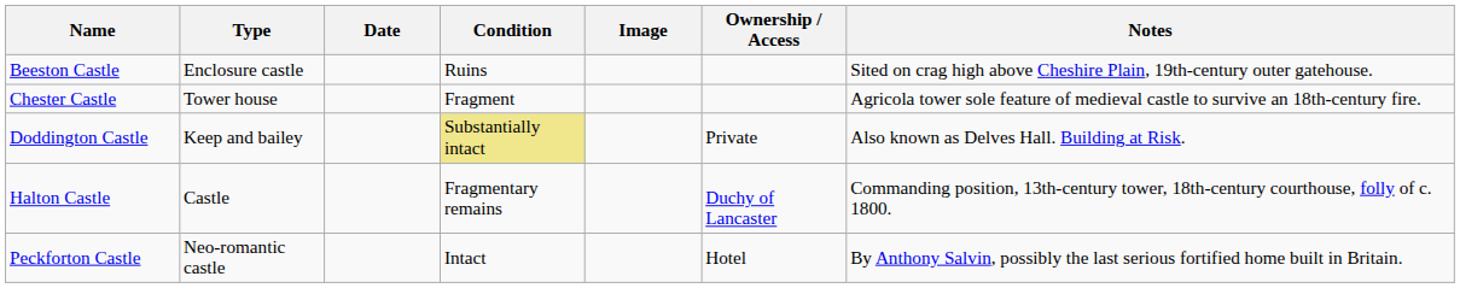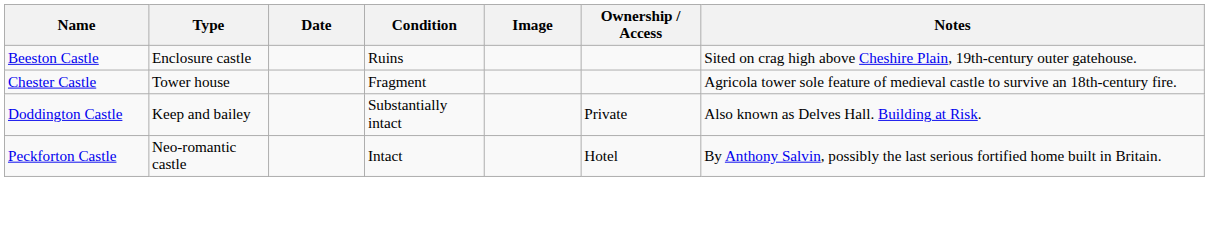 <table class="wikitable sortable sticky-header" width="100%">
 <tr>
 <th width="12%">Name</th>
 <th width="10%">Type</th>
 <th width="8%">Date</th>
 <th width="10%">Condition</th>
 <th class="unsortable" width="94">Image</th>
 <th width="10%">Ownership / Access</th>
 <th class="unsortable">Notes</th>
 </tr>
 <tr>
 <td><a href='#'>Beeston Castle</a></td>
 <td>Enclosure castle</td>
 <td></td>
 <td>Ruins</td>
 <td></td>
 <td></td>
 <td>Sited on crag high above <a href='#'>Cheshire Plain</a>, 19th-century outer gatehouse.</td>
 </tr>
 <tr>
 <td><a href='#'>Chester Castle</a></td>
 <td>Tower house</td>
 <td></td>
 <td>Fragment</td>
 <td></td>
 <td></td>
 <td>Agricola tower sole feature of medieval castle to survive an 18th-century fire.</td>
 </tr>
 <tr>
 <td><a href='#'>Doddington Castle</a></td>
 <td>Keep and bailey</td>
 <td></td>
-<td style="background: khaki;">Substantially intact</td>
+<td>Substantially intact</td>
 <td></td>
 <td>Private</td>
 <td>Also known as Delves Hall. <a href='#'>Building at Risk</a>.</td>
-</tr>
-<tr>
-<td><a href='#'>Halton Castle</a></td>
-<td>Castle</td>
-<td></td>
-<td>Fragmentary remains</td>
-<td></td>
-<td><br><a href='#'>Duchy of Lancaster</a></td>
-<td>Commanding position, 13th-century tower, 18th-century courthouse, <a href='#'>folly</a> of c. 1800.</td>
 </tr>
 <tr>
 <td><a href='#'>Peckforton Castle</a></td>
 <td>Neo-romantic castle</td>
 <td></td>
 <td>Intact</td>
 <td></td>
 <td>Hotel</td>
 <td>By <a href='#'>Anthony Salvin</a>, possibly the last serious fortified home built in Britain.</td>
 </tr>
 </table>
